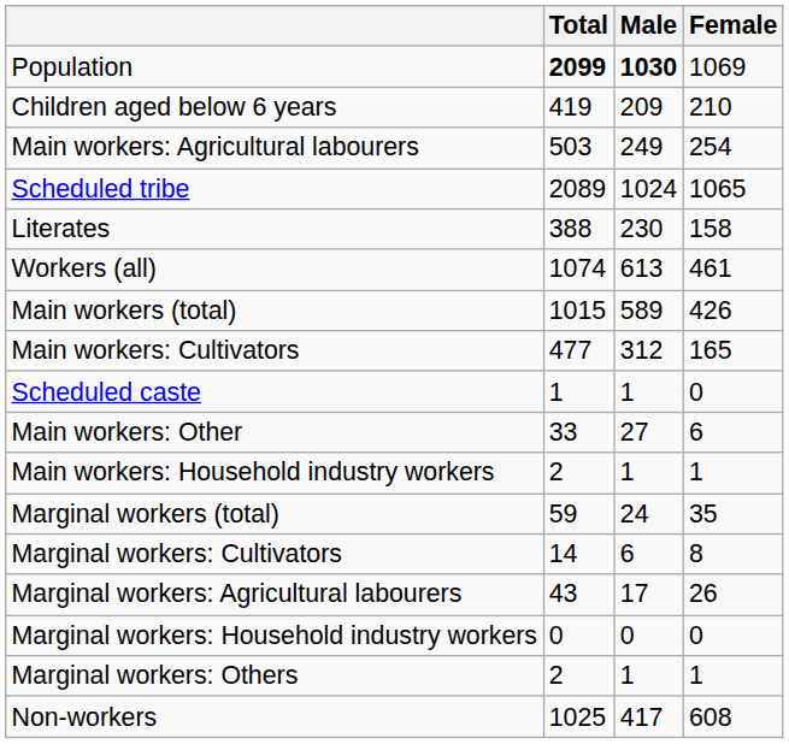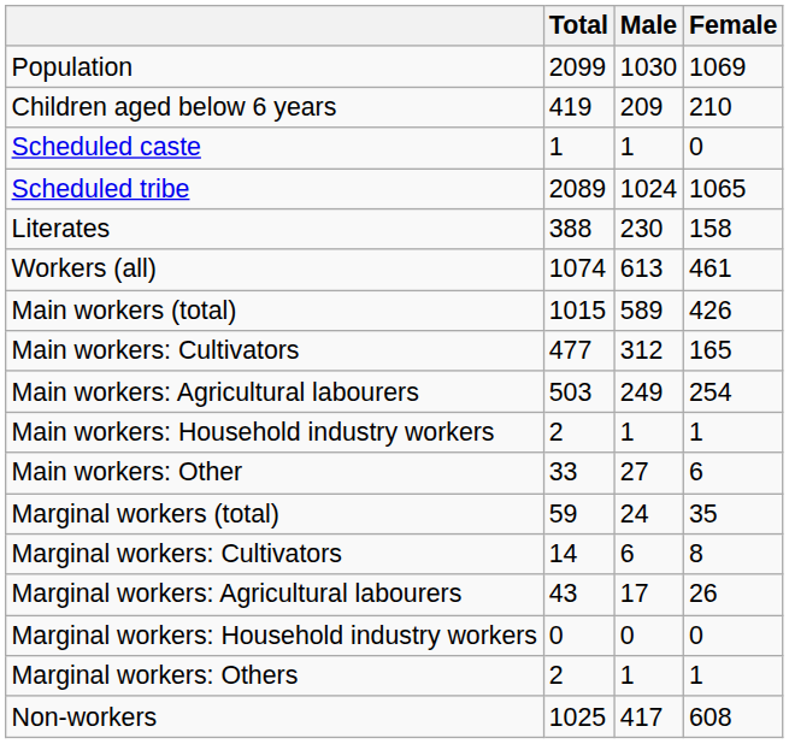 <table class="wikitable sortable">
 <tr>
 <th></th>
 <th>Total</th>
 <th>Male</th>
 <th>Female</th>
 </tr>
 <tr>
 <td>Population</td>
-<td><strong>2099</strong></td>
-<td><strong>1030</strong></td>
+<td>2099</td>
+<td>1030</td>
 <td>1069</td>
 </tr>
 <tr>
 <td>Children aged below 6 years</td>
 <td>419</td>
 <td>209</td>
 <td>210</td>
 </tr>
 <tr>
-<td>Main workers: Agricultural labourers</td>
-<td>503</td>
-<td>249</td>
-<td>254</td>
+<td><a href='#'>Scheduled caste</a></td>
+<td>1</td>
+<td>1</td>
+<td>0</td>
 </tr>
 <tr>
 <td><a href='#'>Scheduled tribe</a></td>
 <td>2089</td>
 <td>1024</td>
 <td>1065</td>
 </tr>
 <tr>
 <td>Literates</td>
 <td>388</td>
 <td>230</td>
 <td>158</td>
 </tr>
 <tr>
 <td>Workers (all)</td>
 <td>1074</td>
 <td>613</td>
 <td>461</td>
 </tr>
 <tr>
 <td>Main workers (total)</td>
 <td>1015</td>
 <td>589</td>
 <td>426</td>
 </tr>
 <tr>
 <td>Main workers: Cultivators</td>
 <td>477</td>
 <td>312</td>
 <td>165</td>
 </tr>
 <tr>
-<td><a href='#'>Scheduled caste</a></td>
+<td>Main workers: Agricultural labourers</td>
+<td>503</td>
+<td>249</td>
+<td>254</td>
+</tr>
+<tr>
+<td>Main workers: Household industry workers</td>
+<td>2</td>
 <td>1</td>
 <td>1</td>
-<td>0</td>
 </tr>
 <tr>
 <td>Main workers: Other</td>
 <td>33</td>
 <td>27</td>
 <td>6</td>
-</tr>
-<tr>
-<td>Main workers: Household industry workers</td>
-<td>2</td>
-<td>1</td>
-<td>1</td>
 </tr>
 <tr>
 <td>Marginal workers (total)</td>
 <td>59</td>
 <td>24</td>
 <td>35</td>
 </tr>
 <tr>
 <td>Marginal workers: Cultivators</td>
 <td>14</td>
 <td>6</td>
 <td>8</td>
 </tr>
 <tr>
 <td>Marginal workers: Agricultural labourers</td>
 <td>43</td>
 <td>17</td>
 <td>26</td>
 </tr>
 <tr>
 <td>Marginal workers: Household industry workers</td>
 <td>0</td>
 <td>0</td>
 <td>0</td>
 </tr>
 <tr>
 <td>Marginal workers: Others</td>
 <td>2</td>
 <td>1</td>
 <td>1</td>
 </tr>
 <tr>
 <td>Non-workers</td>
 <td>1025</td>
 <td>417</td>
 <td>608</td>
 </tr>
 </table>
